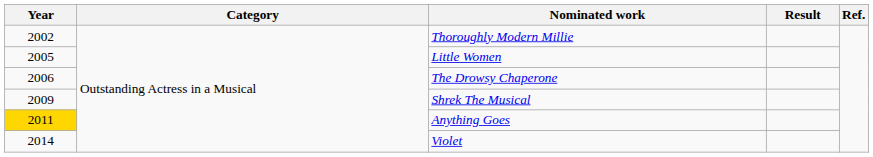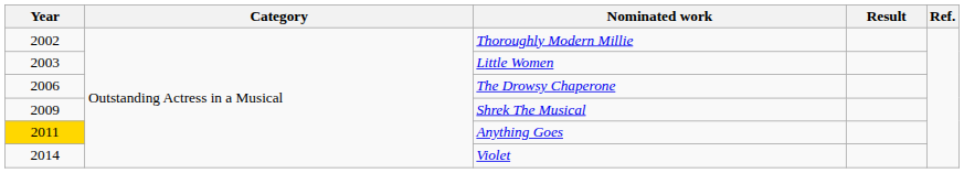 <table class=wikitable>
 <tr>
 <th scope="col" style="width:5em;">Year</th>
 <th scope="col" style="width:26em;">Category</th>
 <th scope="col" style="width:25em;">Nominated work</th>
 <th scope="col" style="width:5em;">Result</th>
 <th>Ref.</th>
 </tr>
 <tr>
 <td style="text-align:center;">2002</td>
 <td rowspan=6>Outstanding Actress in a Musical</td>
 <td><em><a href='#'>Thoroughly Modern Millie</a></em></td>
 <td></td>
 </tr>
 <tr>
-<td style="text-align:center;">2005</td>
+<td style="text-align:center;">2003</td>
 <td><em><a href='#'>Little Women</a></em></td>
 <td></td>
 </tr>
 <tr>
 <td style="text-align:center;">2006</td>
 <td><em><a href='#'>The Drowsy Chaperone</a></em></td>
 <td></td>
 </tr>
 <tr>
 <td style="text-align:center;">2009</td>
 <td><em><a href='#'>Shrek The Musical</a></em></td>
 <td></td>
 </tr>
 <tr>
 <td style="background: gold; text-align:center;">2011</td>
 <td><em><a href='#'>Anything Goes</a></em></td>
 <td></td>
 </tr>
 <tr>
 <td style="text-align:center;">2014</td>
 <td><em><a href='#'>Violet</a></em></td>
 <td></td>
 </tr>
 </table>
